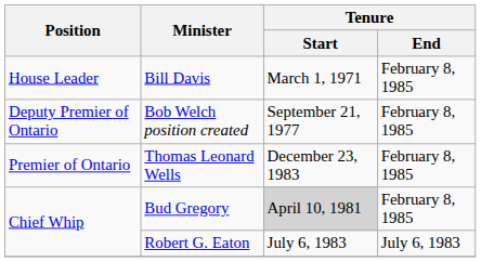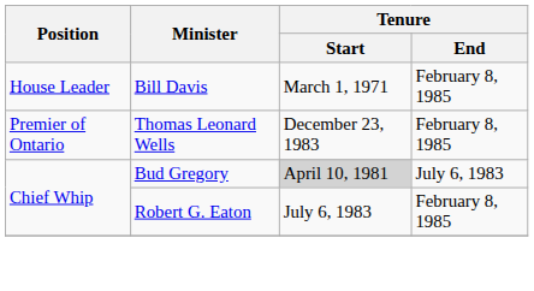 <table class="wikitable" style="width: 75%">
 <tr>
 <th rowspan="2">Position</th>
 <th rowspan="2">Minister</th>
 <th colspan="2">Tenure</th>
 </tr>
 <tr>
 <th>Start</th>
 <th>End</th>
 </tr>
 <tr>
 <td><a href='#'>House Leader</a></td>
 <td><a href='#'>Bill Davis</a></td>
 <td>March 1, 1971</td>
 <td>February 8, 1985</td>
 </tr>
 <tr>
-<td><a href='#'>Deputy Premier of Ontario</a></td>
-<td><a href='#'>Bob Welch</a> <br> <em>position created</em></td>
-<td>September 21, 1977</td>
-<td>February 8, 1985</td>
-</tr>
-<tr>
 <td><a href='#'>Premier of Ontario</a></td>
 <td><a href='#'>Thomas Leonard Wells</a></td>
 <td>December 23, 1983</td>
 <td>February 8, 1985</td>
 </tr>
 <tr>
 <td rowspan="2"><a href='#'>Chief Whip</a></td>
 <td><a href='#'>Bud Gregory</a></td>
 <td style="background: lightgrey;">April 10, 1981</td>
-<td>February 8, 1985</td>
+<td>July 6, 1983</td>
 </tr>
 <tr>
 <td><a href='#'>Robert G. Eaton</a></td>
 <td>July 6, 1983</td>
-<td>July 6, 1983</td>
+<td>February 8, 1985</td>
 </tr>
 <tr>
 </tr>
 </table>
